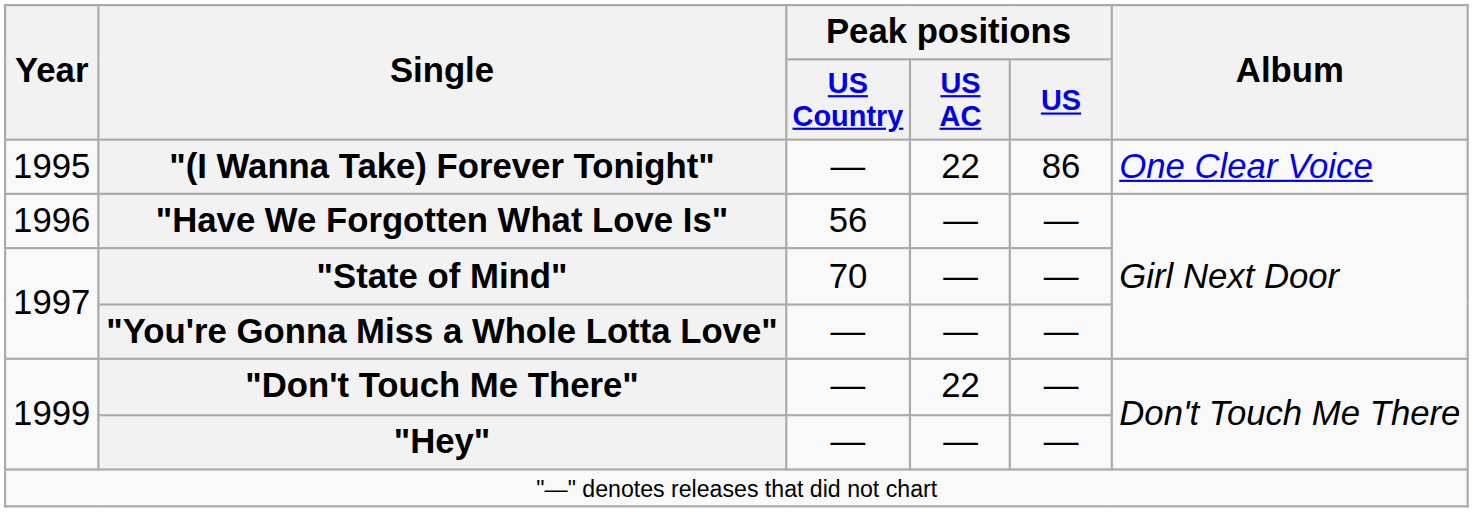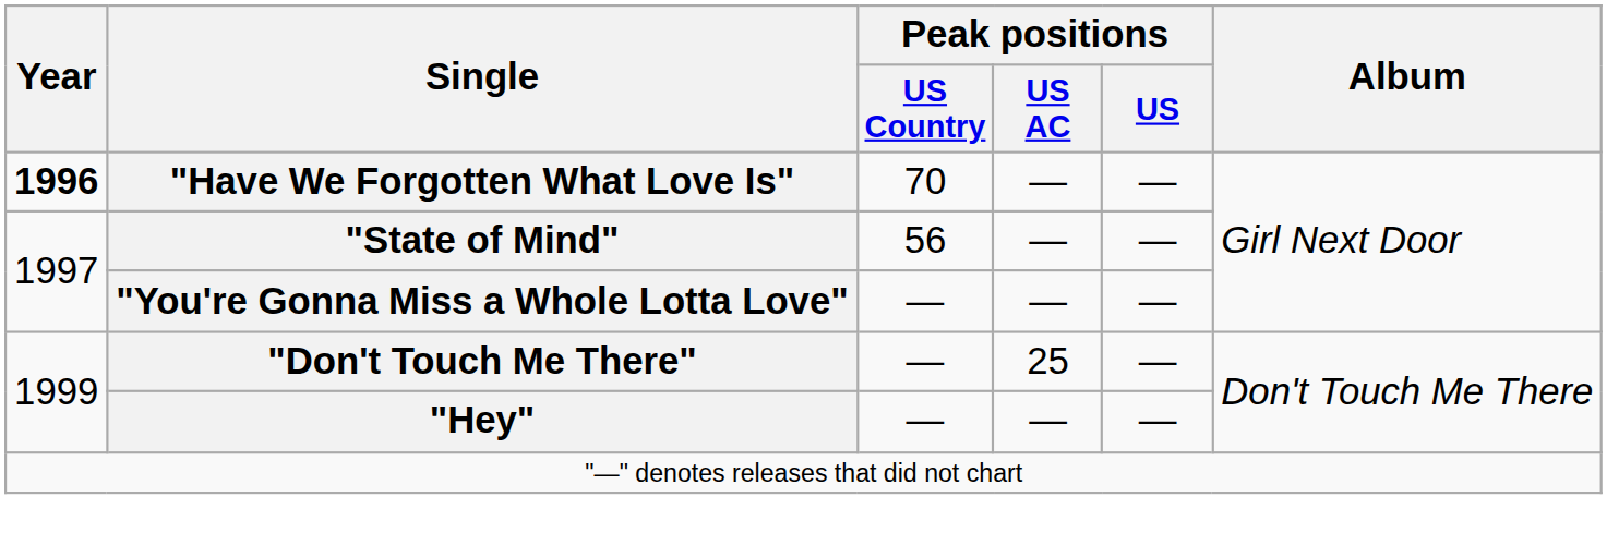 <table class="wikitable plainrowheaders" style="text-align:center;">
 <tr>
 <th rowspan="2">Year</th>
 <th rowspan="2">Single</th>
 <th colspan="3">Peak positions</th>
 <th rowspan="2">Album</th>
 </tr>
 <tr style="font-size:smaller;">
 <th width="40"><a href='#'>US Country</a><br></th>
 <th width="40"><a href='#'>US AC</a><br></th>
 <th width="40"><a href='#'>US</a><br></th>
 </tr>
 <tr>
-<td>1995</td>
-<th scope="row">"(I Wanna Take) Forever Tonight" </th>
-<td>—</td>
-<td>22</td>
-<td>86</td>
-<td align="left"><em><a href='#'>One Clear Voice</a></em></td>
-</tr>
-<tr>
-<td>1996</td>
+<td><strong>1996</strong></td>
 <th scope="row">"Have We Forgotten What Love Is"</th>
-<td>56</td>
+<td>70</td>
 <td>—</td>
 <td>—</td>
 <td align="left" rowspan="3"><em>Girl Next Door</em></td>
 </tr>
 <tr>
 <td rowspan="2">1997</td>
 <th scope="row">"State of Mind"</th>
-<td>70</td>
+<td>56</td>
 <td>—</td>
 <td>—</td>
 </tr>
 <tr>
 <th scope="row">"You're Gonna Miss a Whole Lotta Love"</th>
 <td>—</td>
 <td>—</td>
 <td>—</td>
 </tr>
 <tr>
 <td rowspan="2">1999</td>
 <th scope="row">"Don't Touch Me There"</th>
 <td>—</td>
-<td>22</td>
+<td>25</td>
 <td>—</td>
 <td align="left" rowspan="2"><em>Don't Touch Me There</em></td>
 </tr>
 <tr>
 <th scope="row">"Hey"</th>
 <td>—</td>
 <td>—</td>
 <td>—</td>
 </tr>
 <tr>
 <td colspan="6" style="font-size:8pt">"—" denotes releases that did not chart</td>
 </tr>
 </table>
